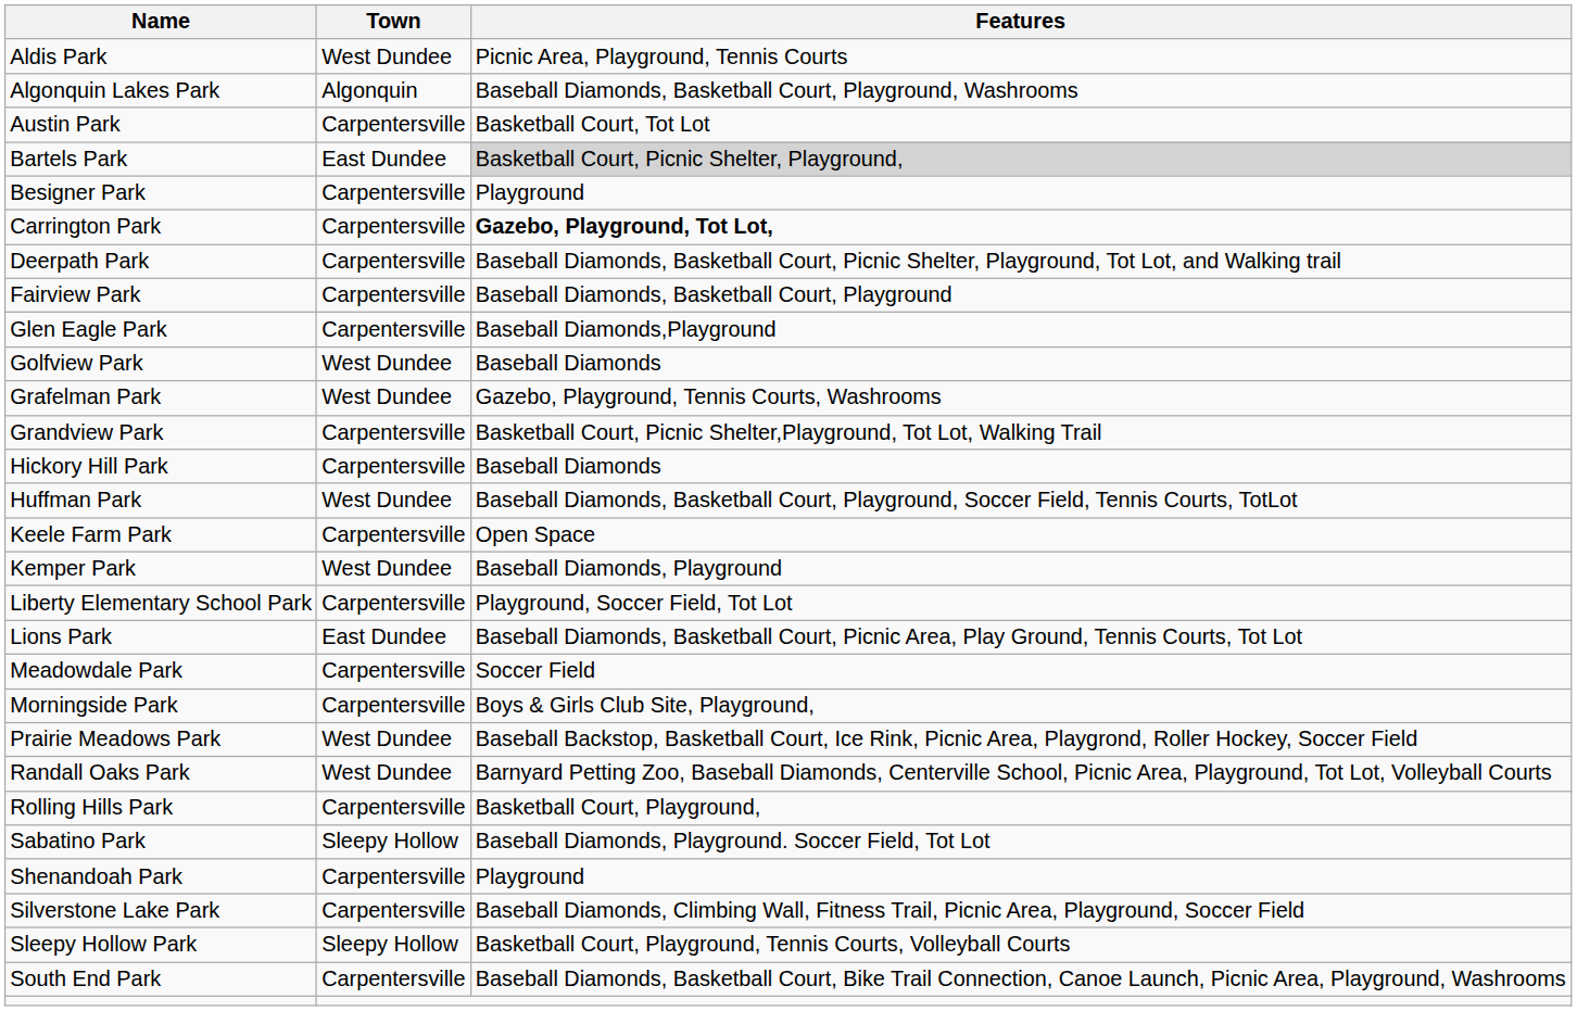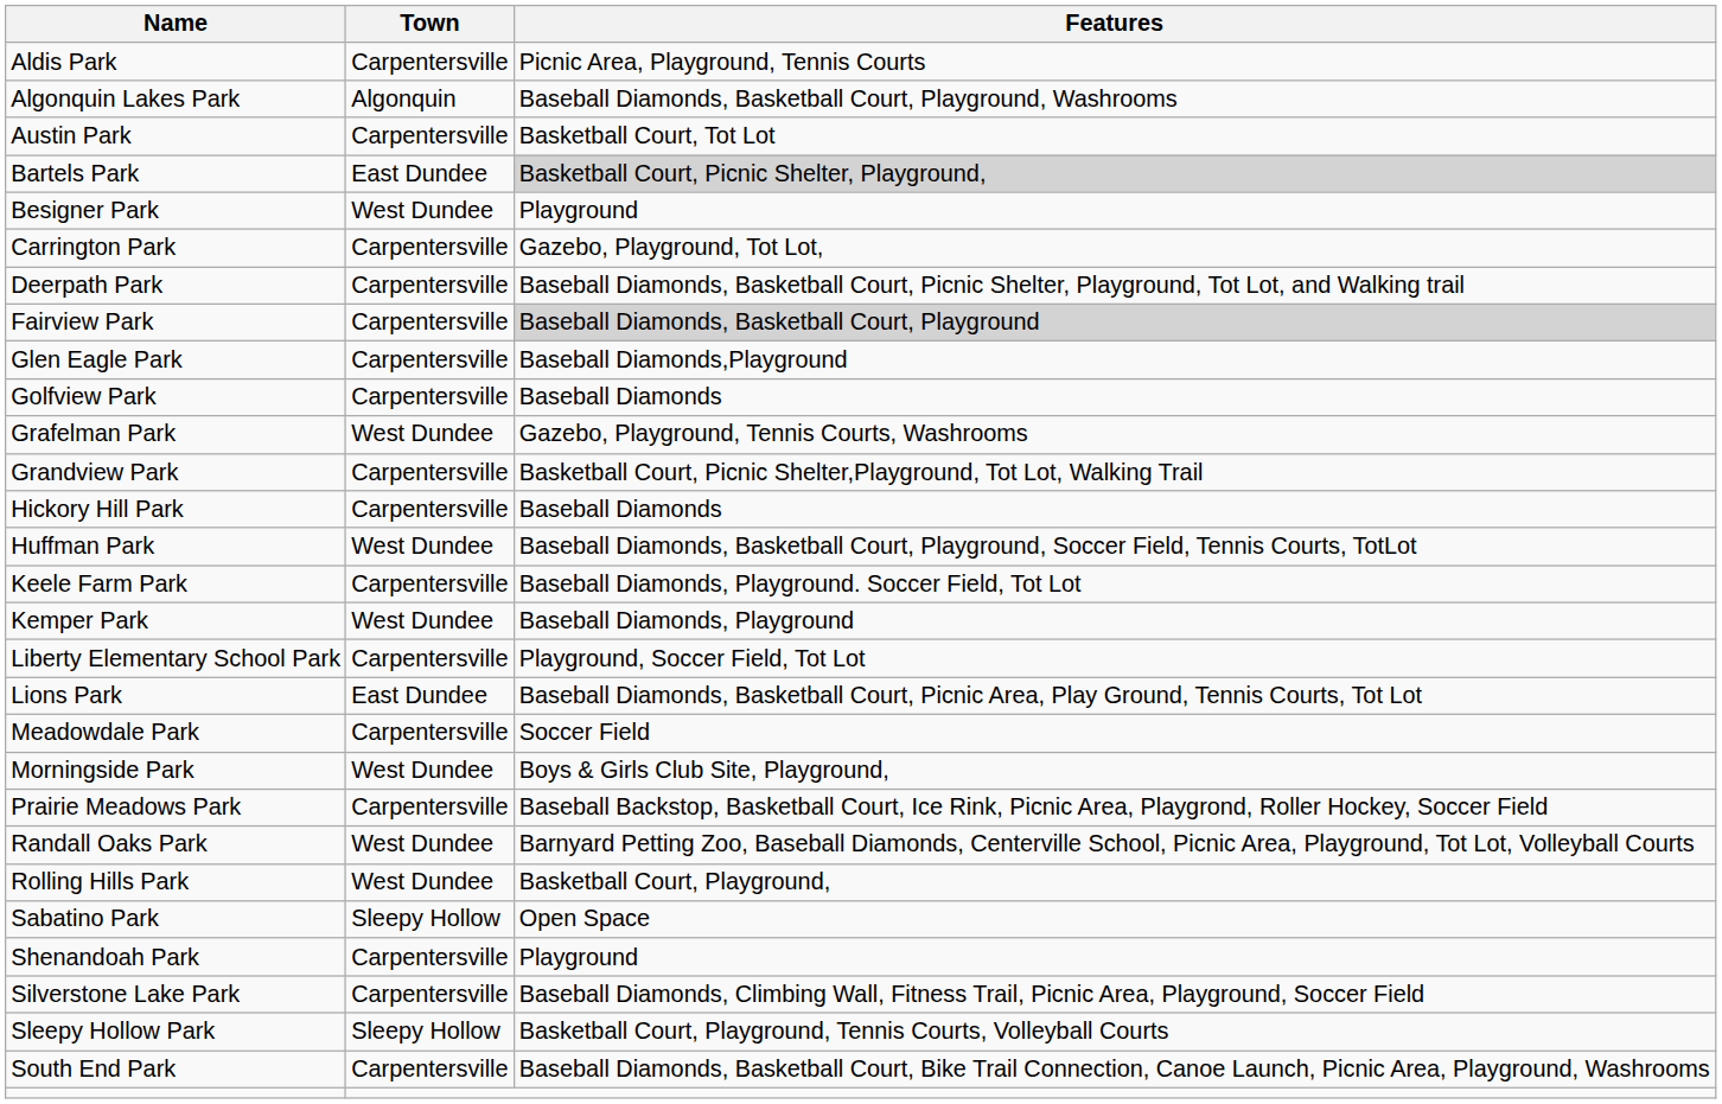 <table class="wikitable">
 <tr>
 <th>Name</th>
 <th>Town</th>
 <th>Features</th>
 </tr>
 <tr>
 <td>Aldis Park</td>
-<td>West Dundee</td>
+<td>Carpentersville</td>
 <td>Picnic Area, Playground, Tennis Courts</td>
 </tr>
 <tr>
 <td>Algonquin Lakes Park</td>
 <td>Algonquin</td>
 <td>Baseball Diamonds, Basketball Court, Playground, Washrooms</td>
 </tr>
 <tr>
 <td>Austin Park</td>
 <td>Carpentersville</td>
 <td>Basketball Court, Tot Lot</td>
 </tr>
 <tr>
 <td>Bartels Park</td>
 <td>East Dundee</td>
 <td style="background: lightgrey;">Basketball Court, Picnic Shelter, Playground,</td>
 </tr>
 <tr>
 <td>Besigner Park</td>
-<td>Carpentersville</td>
+<td>West Dundee</td>
 <td>Playground</td>
 </tr>
 <tr>
 <td>Carrington Park</td>
 <td>Carpentersville</td>
-<td><strong>Gazebo, Playground, Tot Lot,</strong></td>
+<td>Gazebo, Playground, Tot Lot,</td>
 </tr>
 <tr>
 <td>Deerpath Park</td>
 <td>Carpentersville</td>
 <td>Baseball Diamonds, Basketball Court, Picnic Shelter, Playground, Tot Lot, and Walking trail</td>
 </tr>
 <tr>
 <td>Fairview Park</td>
 <td>Carpentersville</td>
-<td>Baseball Diamonds, Basketball Court, Playground</td>
+<td style="background: lightgrey;">Baseball Diamonds, Basketball Court, Playground</td>
 </tr>
 <tr>
 <td>Glen Eagle Park</td>
 <td>Carpentersville</td>
 <td>Baseball Diamonds,Playground</td>
 </tr>
 <tr>
 <td>Golfview Park</td>
-<td>West Dundee</td>
+<td>Carpentersville</td>
 <td>Baseball Diamonds</td>
 </tr>
 <tr>
 <td>Grafelman Park</td>
 <td>West Dundee</td>
 <td>Gazebo, Playground, Tennis Courts, Washrooms</td>
 </tr>
 <tr>
 <td>Grandview Park</td>
 <td>Carpentersville</td>
 <td>Basketball Court, Picnic Shelter,Playground, Tot Lot, Walking Trail</td>
 </tr>
 <tr>
 <td>Hickory Hill Park</td>
 <td>Carpentersville</td>
 <td>Baseball Diamonds</td>
 </tr>
 <tr>
 <td>Huffman Park</td>
 <td>West Dundee</td>
 <td>Baseball Diamonds, Basketball Court, Playground, Soccer Field, Tennis Courts, TotLot</td>
 </tr>
 <tr>
 <td>Keele Farm Park</td>
 <td>Carpentersville</td>
-<td>Open Space</td>
+<td>Baseball Diamonds, Playground. Soccer Field, Tot Lot</td>
 </tr>
 <tr>
 <td>Kemper Park</td>
 <td>West Dundee</td>
 <td>Baseball Diamonds, Playground</td>
 </tr>
 <tr>
 <td>Liberty Elementary School Park</td>
 <td>Carpentersville</td>
 <td>Playground, Soccer Field, Tot Lot</td>
 </tr>
 <tr>
 <td>Lions Park</td>
 <td>East Dundee</td>
 <td>Baseball Diamonds, Basketball Court, Picnic Area, Play Ground, Tennis Courts, Tot Lot</td>
 </tr>
 <tr>
 <td>Meadowdale Park</td>
 <td>Carpentersville</td>
 <td>Soccer Field</td>
 </tr>
 <tr>
 <td>Morningside Park</td>
-<td>Carpentersville</td>
+<td>West Dundee</td>
 <td>Boys & Girls Club Site, Playground,</td>
 </tr>
 <tr>
 <td>Prairie Meadows Park</td>
-<td>West Dundee</td>
+<td>Carpentersville</td>
 <td>Baseball Backstop, Basketball Court, Ice Rink, Picnic Area, Playgrond, Roller Hockey, Soccer Field</td>
 </tr>
 <tr>
 <td>Randall Oaks Park</td>
 <td>West Dundee</td>
 <td>Barnyard Petting Zoo, Baseball Diamonds, Centerville School, Picnic Area, Playground, Tot Lot, Volleyball Courts</td>
 </tr>
 <tr>
 <td>Rolling Hills Park</td>
-<td>Carpentersville</td>
+<td>West Dundee</td>
 <td>Basketball Court, Playground,</td>
 </tr>
 <tr>
 <td>Sabatino Park</td>
 <td>Sleepy Hollow</td>
-<td>Baseball Diamonds, Playground. Soccer Field, Tot Lot</td>
+<td>Open Space</td>
 </tr>
 <tr>
 <td>Shenandoah Park</td>
 <td>Carpentersville</td>
 <td>Playground</td>
 </tr>
 <tr>
 <td>Silverstone Lake Park</td>
 <td>Carpentersville</td>
 <td>Baseball Diamonds, Climbing Wall, Fitness Trail, Picnic Area, Playground, Soccer Field</td>
 </tr>
 <tr>
 <td>Sleepy Hollow Park</td>
 <td>Sleepy Hollow</td>
 <td>Basketball Court, Playground, Tennis Courts, Volleyball Courts</td>
 </tr>
 <tr>
 <td>South End Park</td>
 <td>Carpentersville</td>
 <td>Baseball Diamonds, Basketball Court, Bike Trail Connection, Canoe Launch, Picnic Area, Playground, Washrooms</td>
 </tr>
 <tr>
 <td></td>
 </tr>
 </table>
